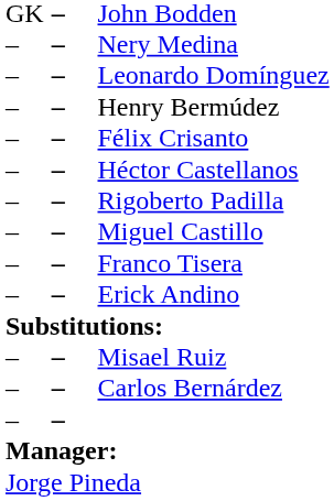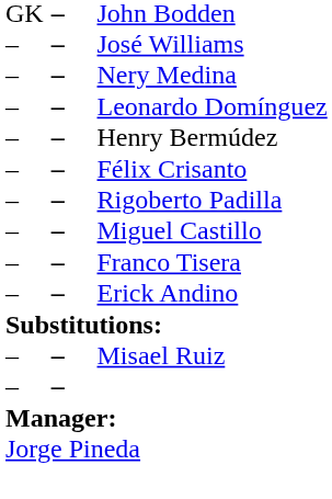 <table style = "font-size: 90%" cellspacing = "0" cellpadding = "0">
 <tr>
 <td colspan = 4></td>
 </tr>
 <tr>
 <th style="width:25px;"></th>
 <th style="width:25px;"></th>
 </tr>
 <tr>
 <td>GK</td>
 <td><strong>–</strong></td>
 <td> <a href='#'>John Bodden</a></td>
+</tr>
+<tr>
+<td>–</td>
+<td><strong>–</strong></td>
+<td> <a href='#'>José Williams</a></td>
+<td></td>
+<td></td>
 </tr>
 <tr>
 <td>–</td>
 <td><strong>–</strong></td>
 <td> <a href='#'>Nery Medina</a></td>
 </tr>
 <tr>
 <td>–</td>
 <td><strong>–</strong></td>
 <td> <a href='#'>Leonardo Domínguez</a></td>
 </tr>
 <tr>
 <td>–</td>
 <td><strong>–</strong></td>
 <td> Henry Bermúdez</td>
 </tr>
 <tr>
 <td>–</td>
 <td><strong>–</strong></td>
 <td> <a href='#'>Félix Crisanto</a></td>
-</tr>
-<tr>
-<td>–</td>
-<td><strong>–</strong></td>
-<td> <a href='#'>Héctor Castellanos</a></td>
-<td></td>
-<td></td>
 </tr>
 <tr>
 <td>–</td>
 <td><strong>–</strong></td>
 <td> <a href='#'>Rigoberto Padilla</a></td>
 </tr>
 <tr>
 <td>–</td>
 <td><strong>–</strong></td>
 <td> <a href='#'>Miguel Castillo</a></td>
 </tr>
 <tr>
 <td>–</td>
 <td><strong>–</strong></td>
 <td> <a href='#'>Franco Tisera</a></td>
 </tr>
 <tr>
 <td>–</td>
 <td><strong>–</strong></td>
 <td> <a href='#'>Erick Andino</a></td>
 </tr>
 <tr>
 <td colspan = 3><strong>Substitutions:</strong></td>
 </tr>
 <tr>
 <td>–</td>
 <td><strong>–</strong></td>
 <td> <a href='#'>Misael Ruiz</a></td>
 <td></td>
 <td></td>
 </tr>
 <tr>
 <td>–</td>
 <td><strong>–</strong></td>
-<td> <a href='#'>Carlos Bernárdez</a></td>
-<td></td>
-<td></td>
-</tr>
-<tr>
-<td>–</td>
-<td><strong>–</strong></td>
 <td></td>
 </tr>
 <tr>
 <td colspan = 3><strong>Manager:</strong></td>
 </tr>
 <tr>
 <td colspan = 3> <a href='#'>Jorge Pineda</a></td>
 </tr>
 </table>
